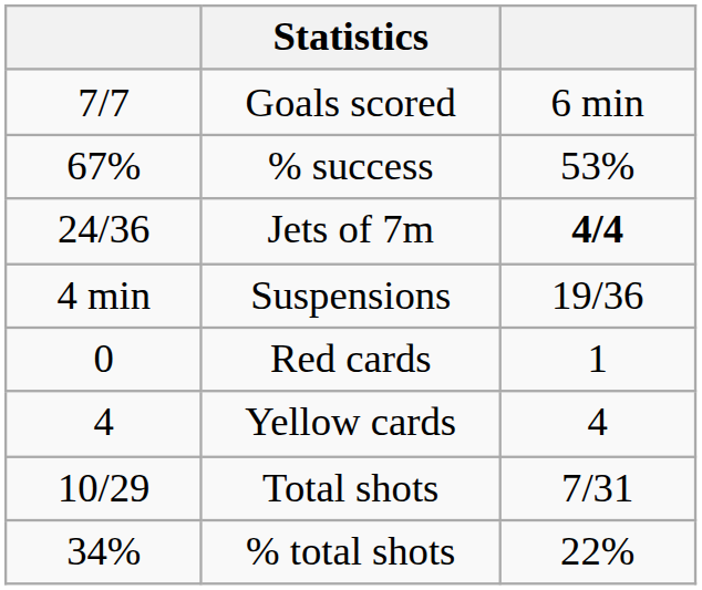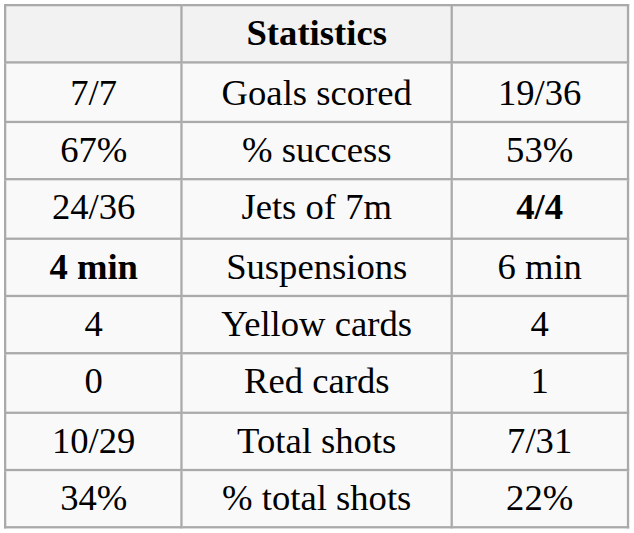 <table class="wikitable" align="center" style="text-align:center">
 <tr>
 <th width=70></th>
 <th width=110>Statistics</th>
 <th width=70></th>
 </tr>
 <tr>
 <td>7/7</td>
 <td>Goals scored</td>
-<td>6 min</td>
+<td>19/36</td>
 </tr>
 <tr>
 <td>67%</td>
 <td>% success</td>
 <td>53%</td>
 </tr>
 <tr>
 <td>24/36</td>
 <td>Jets of 7m</td>
 <td><strong>4/4</strong></td>
 </tr>
 <tr>
-<td>4 min</td>
+<td><strong>4 min</strong></td>
 <td>Suspensions</td>
-<td>19/36</td>
+<td>6 min</td>
+</tr>
+<tr>
+<td>4</td>
+<td>Yellow cards</td>
+<td>4</td>
 </tr>
 <tr>
 <td>0</td>
 <td>Red cards</td>
 <td>1</td>
-</tr>
-<tr>
-<td>4</td>
-<td>Yellow cards</td>
-<td>4</td>
 </tr>
 <tr>
 <td>10/29</td>
 <td>Total shots</td>
 <td>7/31</td>
 </tr>
 <tr>
 <td>34%</td>
 <td>% total shots</td>
 <td>22%</td>
 </tr>
 </table>
